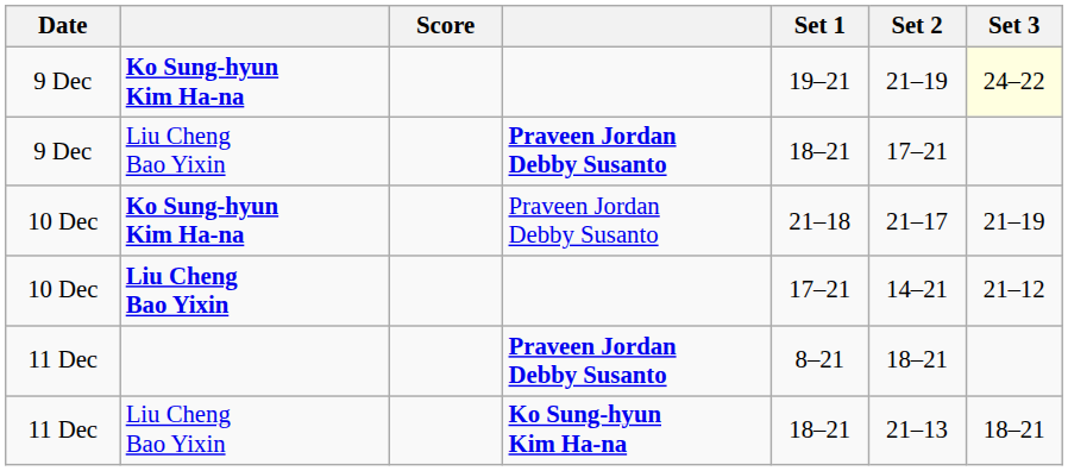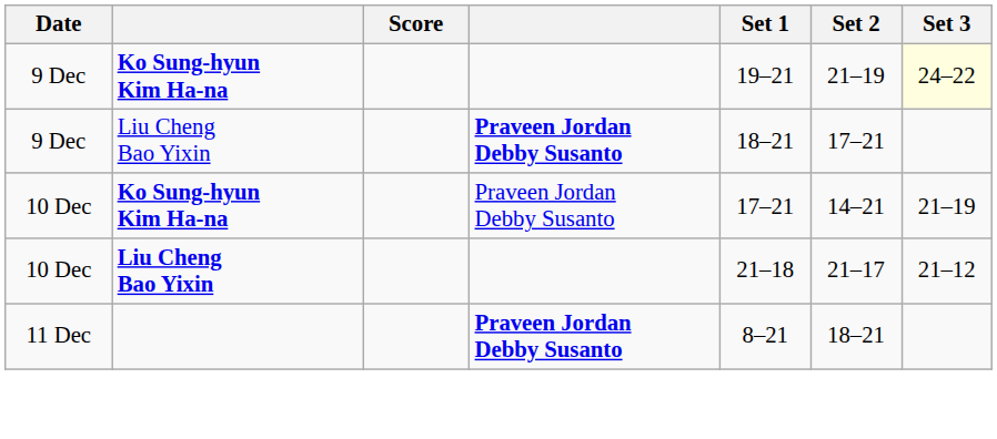 <table class="wikitable" style="text-align: center; font-size:90% ">
 <tr>
 <th width="60">Date</th>
 <th align="right" width="150"></th>
 <th width="60">Score</th>
 <th align="left" width="150"></th>
 <th width="50">Set 1</th>
 <th width="50">Set 2</th>
 <th width="50">Set 3</th>
 </tr>
 <tr>
 <td>9 Dec</td>
 <td align=left><strong> <a href='#'>Ko Sung-hyun</a><br> <a href='#'>Kim Ha-na</a></strong></td>
 <td align=center></td>
 <td align=left></td>
 <td>19–21</td>
 <td>21–19</td>
 <td style="background: lightyellow;">24–22</td>
 </tr>
 <tr>
 <td>9 Dec</td>
 <td align=left> <a href='#'>Liu Cheng</a><br> <a href='#'>Bao Yixin</a></td>
 <td align=center></td>
 <td align=left><strong> <a href='#'>Praveen Jordan</a><br> <a href='#'>Debby Susanto</a></strong></td>
 <td>18–21</td>
 <td>17–21</td>
 <td></td>
 </tr>
 <tr>
 <td>10 Dec</td>
 <td align=left><strong> <a href='#'>Ko Sung-hyun</a><br> <a href='#'>Kim Ha-na</a></strong></td>
 <td align=center></td>
 <td align=left> <a href='#'>Praveen Jordan</a><br> <a href='#'>Debby Susanto</a></td>
-<td>21–18</td>
-<td>21–17</td>
+<td>17–21</td>
+<td>14–21</td>
 <td>21–19</td>
 </tr>
 <tr>
 <td>10 Dec</td>
 <td align=left><strong> <a href='#'>Liu Cheng</a><br> <a href='#'>Bao Yixin</a></strong></td>
 <td align=center></td>
 <td align=left></td>
-<td>17–21</td>
-<td>14–21</td>
+<td>21–18</td>
+<td>21–17</td>
 <td>21–12</td>
 </tr>
 <tr>
 <td>11 Dec</td>
 <td align=left></td>
 <td align=center></td>
 <td align=left><strong> <a href='#'>Praveen Jordan</a><br> <a href='#'>Debby Susanto</a></strong></td>
 <td>8–21</td>
 <td>18–21</td>
 <td></td>
 </tr>
-<tr>
-<td>11 Dec</td>
-<td align=left> <a href='#'>Liu Cheng</a><br> <a href='#'>Bao Yixin</a></td>
-<td align=center></td>
-<td align=left><strong> <a href='#'>Ko Sung-hyun</a><br> <a href='#'>Kim Ha-na</a></strong></td>
-<td>18–21</td>
-<td>21–13</td>
-<td>18–21</td>
-</tr>
 </table>
